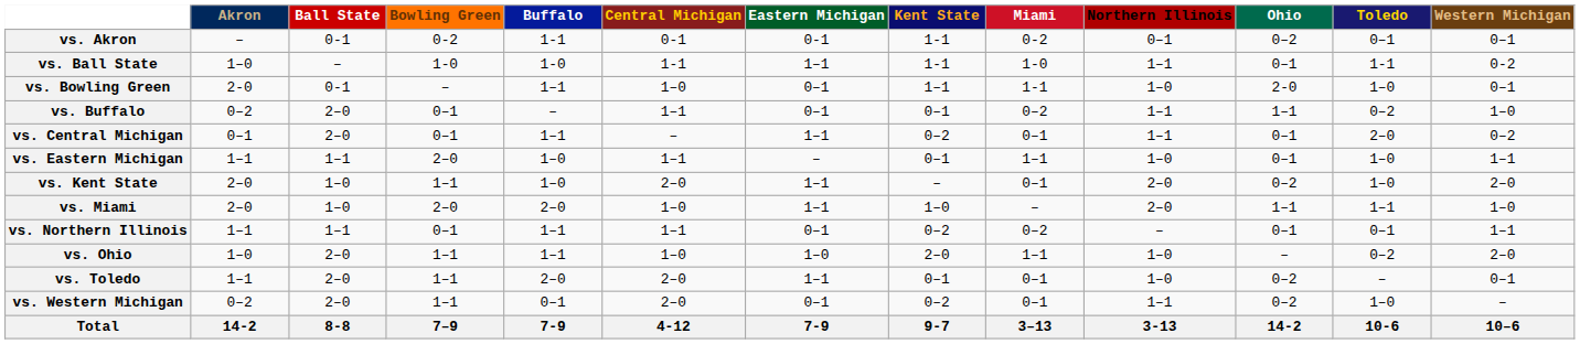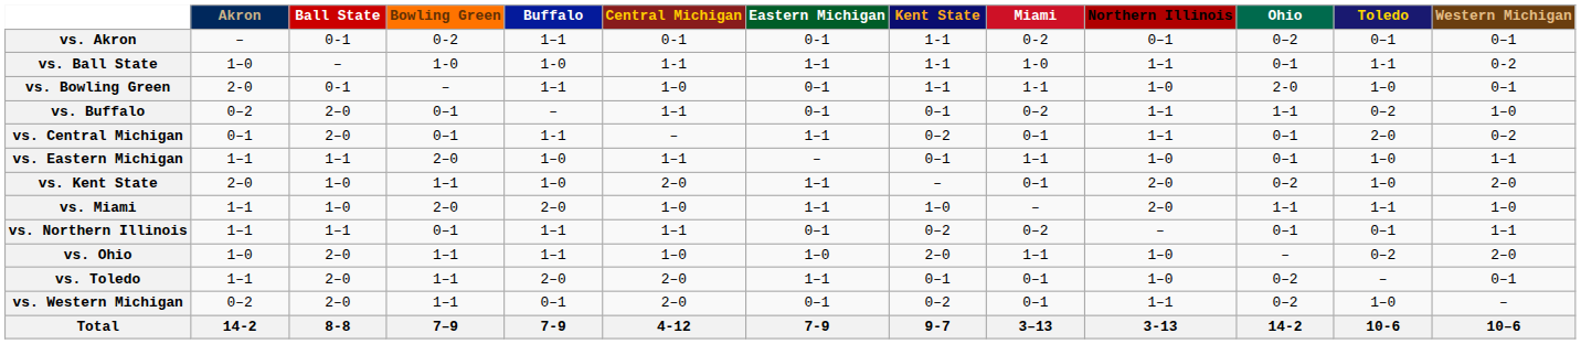 <table class="wikitable" style="white-space:nowrap;font-size:90%;">
 <tr>
 <th colspan=1 style="background:white; border-top-style:hidden; border-left-style:hidden;"   width=75> </th>
 <th style="background:#00285C; color:#CAB388;"  width=75>Akron</th>
 <th style="background:#CC0000; color:#FFFFFF;"  width=75>Ball State</th>
 <th style="background:#FF7300; color:#613005;"  width=75>Bowling Green</th>
 <th style="background:#041A9B; color:#FFFFFF;"  width=75>Buffalo</th>
 <th style="background:#881C1C; color:#FFCC00;"  width=75>Central Michigan</th>
 <th style="background:#005D28; color:#FFFFFF;"  width=75>Eastern Michigan</th>
 <th style="background:#0A0D6F; color:#FFAB1B;"  width=75>Kent State</th>
 <th style="background:#CE1126; color:#FFFFFF;"  width=75>Miami</th>
 <th style="background:#AF0000; color:#000000;"  width=75>Northern Illinois</th>
 <th style="background:#006A4D; color:#FFFFFF;"  width=75>Ohio</th>
 <th style="background:#191970; color:#FFD700;"  width=75>Toledo</th>
 <th style="background:#6A3E0F; color:#E3BC85;"  width=75>Western Michigan</th>
 </tr>
 <tr style="text-align:center;">
 <th>vs. Akron</th>
 <td>–</td>
 <td>0-1</td>
 <td>0-2</td>
-<td>1-1</td>
+<td>1–1</td>
 <td>0-1</td>
 <td>0-1</td>
 <td>1-1</td>
 <td>0-2</td>
 <td>0–1</td>
 <td>0–2</td>
 <td>0–1</td>
 <td>0–1</td>
 </tr>
 <tr style="text-align:center;">
 <th>vs. Ball State</th>
 <td>1–0</td>
 <td>–</td>
 <td>1-0</td>
 <td>1-0</td>
 <td>1-1</td>
 <td>1–1</td>
 <td>1-1</td>
 <td>1-0</td>
 <td>1–1</td>
 <td>0–1</td>
 <td>1-1</td>
 <td>0-2</td>
 </tr>
 <tr style="text-align:center;">
 <th>vs. Bowling Green</th>
 <td>2-0</td>
 <td>0-1</td>
 <td>–</td>
 <td>1–1</td>
 <td>1–0</td>
 <td>0–1</td>
 <td>1–1</td>
 <td>1-1</td>
 <td>1–0</td>
 <td>2-0</td>
 <td>1–0</td>
 <td>0–1</td>
 </tr>
 <tr style="text-align:center;">
 <th>vs. Buffalo</th>
 <td>0–2</td>
 <td>2–0</td>
 <td>0–1</td>
 <td>–</td>
 <td>1–1</td>
 <td>0–1</td>
 <td>0–1</td>
 <td>0–2</td>
 <td>1–1</td>
 <td>1–1</td>
 <td>0–2</td>
 <td>1–0</td>
 </tr>
 <tr style="text-align:center;">
 <th>vs. Central Michigan</th>
 <td>0–1</td>
 <td>2–0</td>
 <td>0–1</td>
-<td>1–1</td>
+<td>1-1</td>
 <td>–</td>
 <td>1–1</td>
 <td>0–2</td>
 <td>0–1</td>
 <td>1–1</td>
 <td>0–1</td>
 <td>2–0</td>
 <td>0–2</td>
 </tr>
 <tr style="text-align:center;">
 <th>vs. Eastern Michigan</th>
 <td>1–1</td>
 <td>1–1</td>
 <td>2–0</td>
 <td>1–0</td>
 <td>1–1</td>
 <td>–</td>
 <td>0–1</td>
 <td>1–1</td>
 <td>1–0</td>
 <td>0–1</td>
 <td>1–0</td>
 <td>1–1</td>
 </tr>
 <tr style="text-align:center;">
 <th>vs. Kent State</th>
 <td>2–0</td>
 <td>1–0</td>
 <td>1–1</td>
 <td>1–0</td>
 <td>2–0</td>
 <td>1–1</td>
 <td>–</td>
 <td>0–1</td>
 <td>2–0</td>
 <td>0–2</td>
 <td>1–0</td>
 <td>2–0</td>
 </tr>
 <tr style="text-align:center;">
 <th>vs. Miami</th>
-<td>2–0</td>
+<td>1–1</td>
 <td>1–0</td>
 <td>2–0</td>
 <td>2–0</td>
 <td>1–0</td>
 <td>1–1</td>
 <td>1–0</td>
 <td>–</td>
 <td>2–0</td>
 <td>1–1</td>
 <td>1–1</td>
 <td>1–0</td>
 </tr>
 <tr style="text-align:center;">
 <th>vs. Northern Illinois</th>
 <td>1–1</td>
 <td>1–1</td>
 <td>0–1</td>
 <td>1–1</td>
 <td>1–1</td>
 <td>0–1</td>
 <td>0–2</td>
 <td>0–2</td>
 <td>–</td>
 <td>0–1</td>
 <td>0–1</td>
 <td>1–1</td>
 </tr>
 <tr style="text-align:center;">
 <th>vs. Ohio</th>
 <td>1–0</td>
 <td>2–0</td>
 <td>1–1</td>
 <td>1–1</td>
 <td>1–0</td>
 <td>1–0</td>
 <td>2–0</td>
 <td>1–1</td>
 <td>1–0</td>
 <td>–</td>
 <td>0–2</td>
 <td>2–0</td>
 </tr>
 <tr style="text-align:center;">
 <th>vs. Toledo</th>
 <td>1–1</td>
 <td>2–0</td>
 <td>1–1</td>
 <td>2–0</td>
 <td>2–0</td>
 <td>1–1</td>
 <td>0–1</td>
 <td>0–1</td>
 <td>1–0</td>
 <td>0–2</td>
 <td>–</td>
 <td>0–1</td>
 </tr>
 <tr style="text-align:center;">
 <th>vs. Western Michigan</th>
 <td>0–2</td>
 <td>2–0</td>
 <td>1–1</td>
 <td>0–1</td>
 <td>2–0</td>
 <td>0–1</td>
 <td>0–2</td>
 <td>0–1</td>
 <td>1–1</td>
 <td>0–2</td>
 <td>1–0</td>
 <td>–</td>
 </tr>
 <tr style="text-align:center;">
 <th>Total</th>
 <th>14-2</th>
 <th>8-8</th>
 <th>7–9</th>
 <th>7-9</th>
 <th>4-12</th>
 <th>7-9</th>
 <th>9-7</th>
 <th>3–13</th>
 <th>3-13</th>
 <th>14-2</th>
 <th>10-6</th>
 <th>10–6<br></th>
 </tr>
 </table>
